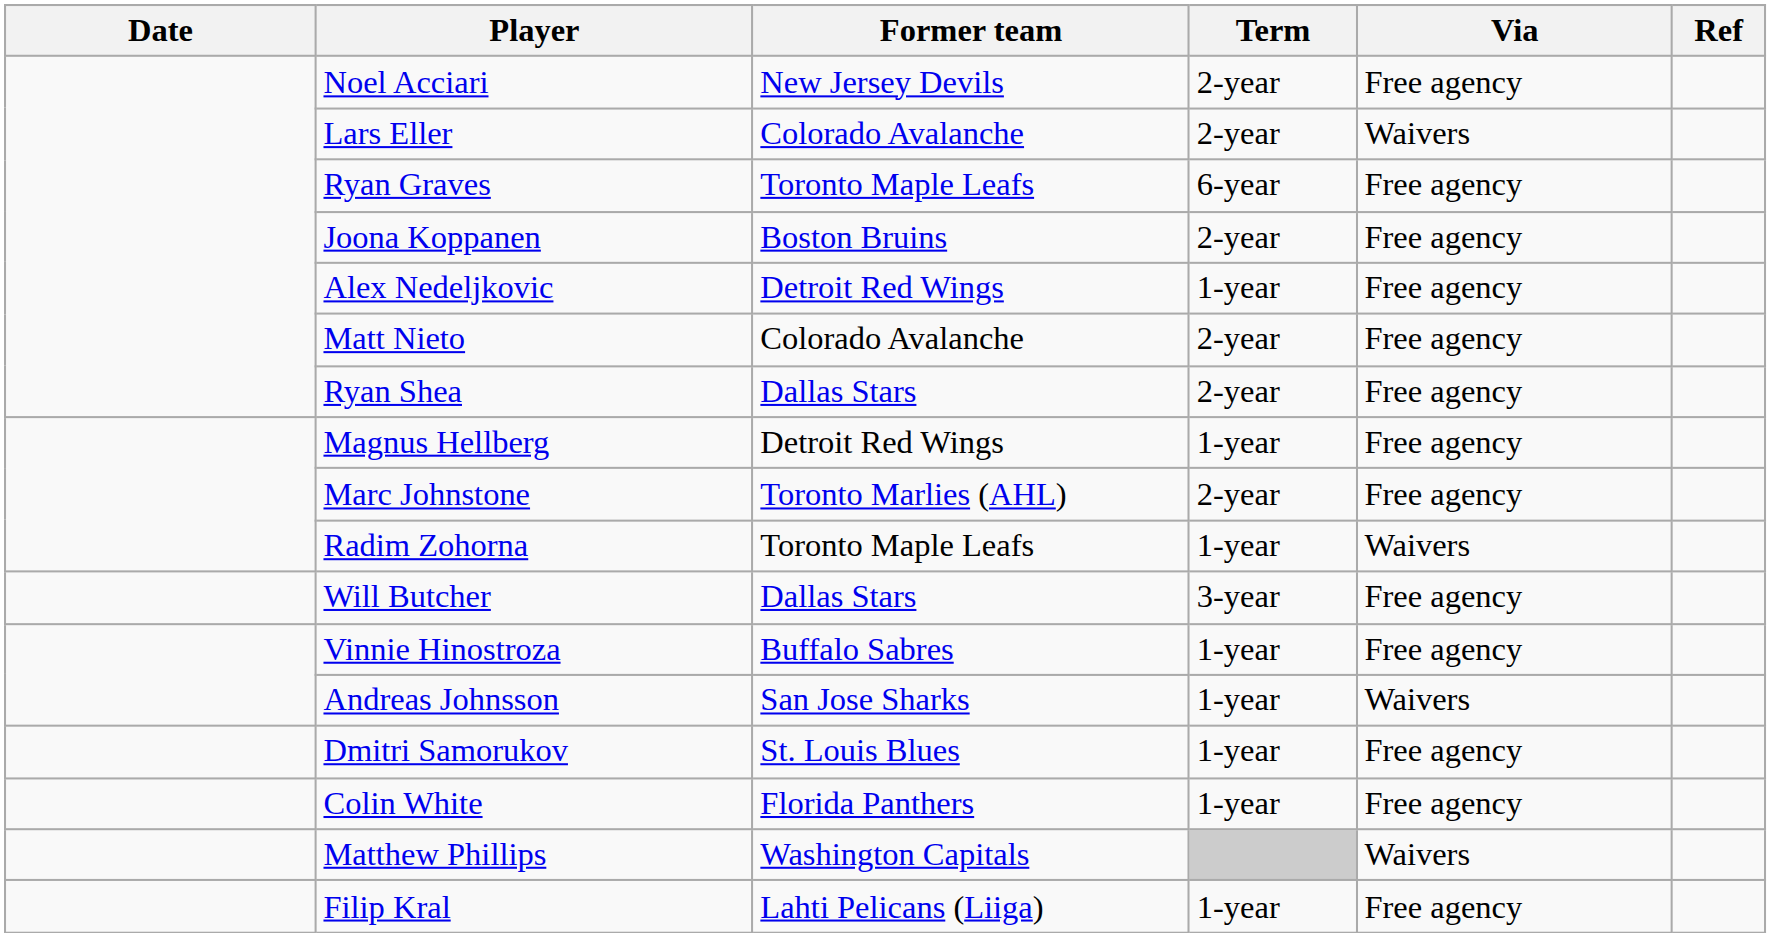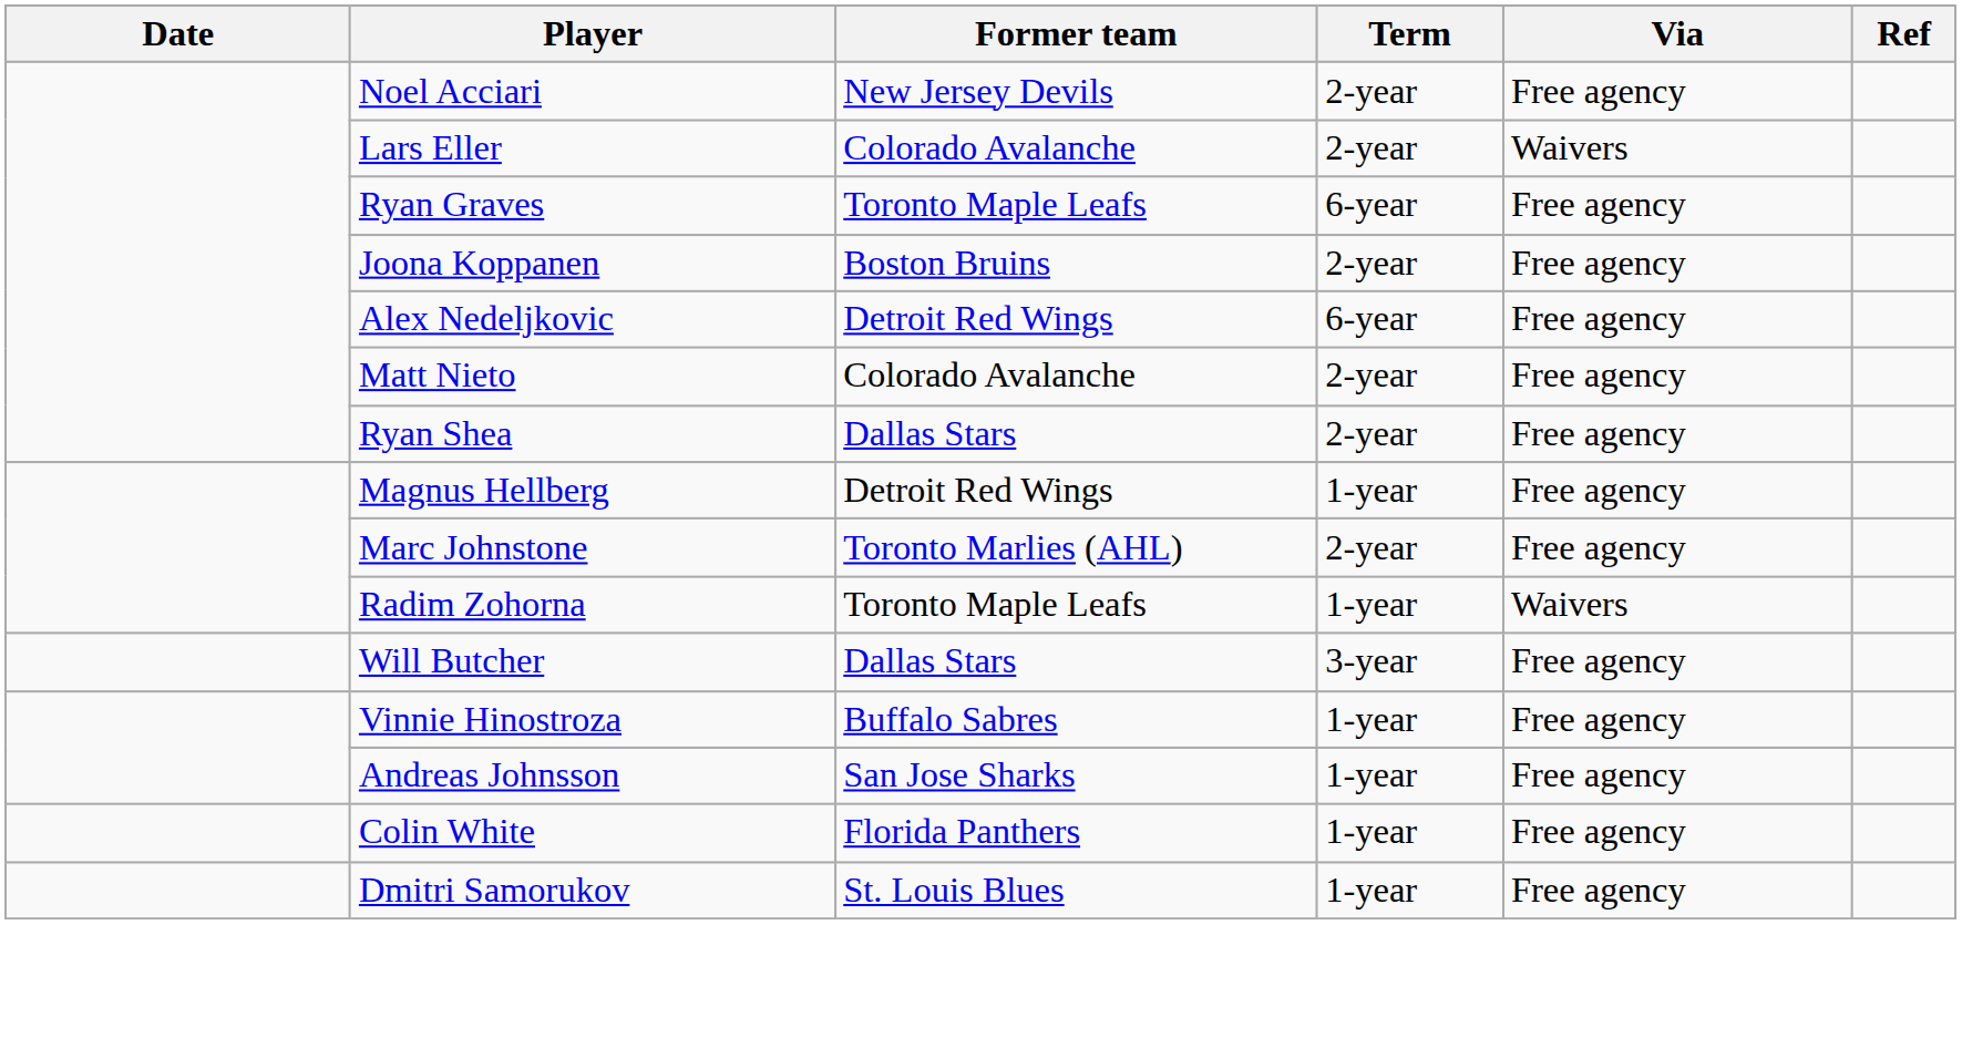 <table class="wikitable">
 <tr style="background:#ddd; text-align:center;">
 <th style="width: 10em;">Date</th>
 <th style="width: 14em;">Player</th>
 <th style="width: 14em;">Former team</th>
 <th style="width: 5em;">Term</th>
 <th style="width: 10em;">Via</th>
 <th style="width: 2.5em;">Ref</th>
 </tr>
 <tr>
 <td rowspan=7></td>
 <td><a href='#'>Noel Acciari</a></td>
 <td><a href='#'>New Jersey Devils</a></td>
 <td>2-year</td>
 <td>Free agency</td>
 <td></td>
 </tr>
 <tr>
 <td><a href='#'>Lars Eller</a></td>
 <td><a href='#'>Colorado Avalanche</a></td>
 <td>2-year</td>
 <td>Waivers</td>
 <td></td>
 </tr>
 <tr>
 <td><a href='#'>Ryan Graves</a></td>
 <td><a href='#'>Toronto Maple Leafs</a></td>
 <td>6-year</td>
 <td>Free agency</td>
 <td></td>
 </tr>
 <tr>
 <td><a href='#'>Joona Koppanen</a></td>
 <td><a href='#'>Boston Bruins</a></td>
 <td>2-year</td>
 <td>Free agency</td>
 <td></td>
 </tr>
 <tr>
 <td><a href='#'>Alex Nedeljkovic</a></td>
 <td><a href='#'>Detroit Red Wings</a></td>
-<td>1-year</td>
+<td>6-year</td>
 <td>Free agency</td>
 <td></td>
 </tr>
 <tr>
 <td><a href='#'>Matt Nieto</a></td>
 <td>Colorado Avalanche</td>
 <td>2-year</td>
 <td>Free agency</td>
 <td></td>
 </tr>
 <tr>
 <td><a href='#'>Ryan Shea</a></td>
 <td><a href='#'>Dallas Stars</a></td>
 <td>2-year</td>
 <td>Free agency</td>
 <td></td>
 </tr>
 <tr>
 <td rowspan=3></td>
 <td><a href='#'>Magnus Hellberg</a></td>
 <td>Detroit Red Wings</td>
 <td>1-year</td>
 <td>Free agency</td>
 <td></td>
 </tr>
 <tr>
 <td><a href='#'>Marc Johnstone</a></td>
 <td><a href='#'>Toronto Marlies</a> (<a href='#'>AHL</a>)</td>
 <td>2-year</td>
 <td>Free agency</td>
 <td></td>
 </tr>
 <tr>
 <td><a href='#'>Radim Zohorna</a></td>
 <td>Toronto Maple Leafs</td>
 <td>1-year</td>
 <td>Waivers</td>
 <td></td>
 </tr>
 <tr>
 <td></td>
 <td><a href='#'>Will Butcher</a></td>
 <td><a href='#'>Dallas Stars</a></td>
 <td>3-year</td>
 <td>Free agency</td>
 <td></td>
 </tr>
 <tr>
 <td rowspan=2></td>
 <td><a href='#'>Vinnie Hinostroza</a></td>
 <td><a href='#'>Buffalo Sabres</a></td>
 <td>1-year</td>
 <td>Free agency</td>
 <td></td>
 </tr>
 <tr>
 <td><a href='#'>Andreas Johnsson</a></td>
 <td><a href='#'>San Jose Sharks</a></td>
 <td>1-year</td>
-<td>Waivers</td>
-<td></td>
-</tr>
-<tr>
-<td></td>
-<td><a href='#'>Dmitri Samorukov</a></td>
-<td><a href='#'>St. Louis Blues</a></td>
-<td>1-year</td>
 <td>Free agency</td>
 <td></td>
 </tr>
 <tr>
 <td></td>
 <td><a href='#'>Colin White</a></td>
 <td><a href='#'>Florida Panthers</a></td>
 <td>1-year</td>
 <td>Free agency</td>
 <td></td>
 </tr>
 <tr>
 <td></td>
-<td><a href='#'>Matthew Phillips</a></td>
-<td><a href='#'>Washington Capitals</a></td>
-<td style="background:#ccc;"></td>
-<td>Waivers</td>
-<td></td>
-</tr>
-<tr>
-<td></td>
-<td><a href='#'>Filip Kral</a></td>
-<td><a href='#'>Lahti Pelicans</a> (<a href='#'>Liiga</a>)</td>
+<td><a href='#'>Dmitri Samorukov</a></td>
+<td><a href='#'>St. Louis Blues</a></td>
 <td>1-year</td>
 <td>Free agency</td>
 <td></td>
 </tr>
 </table>
